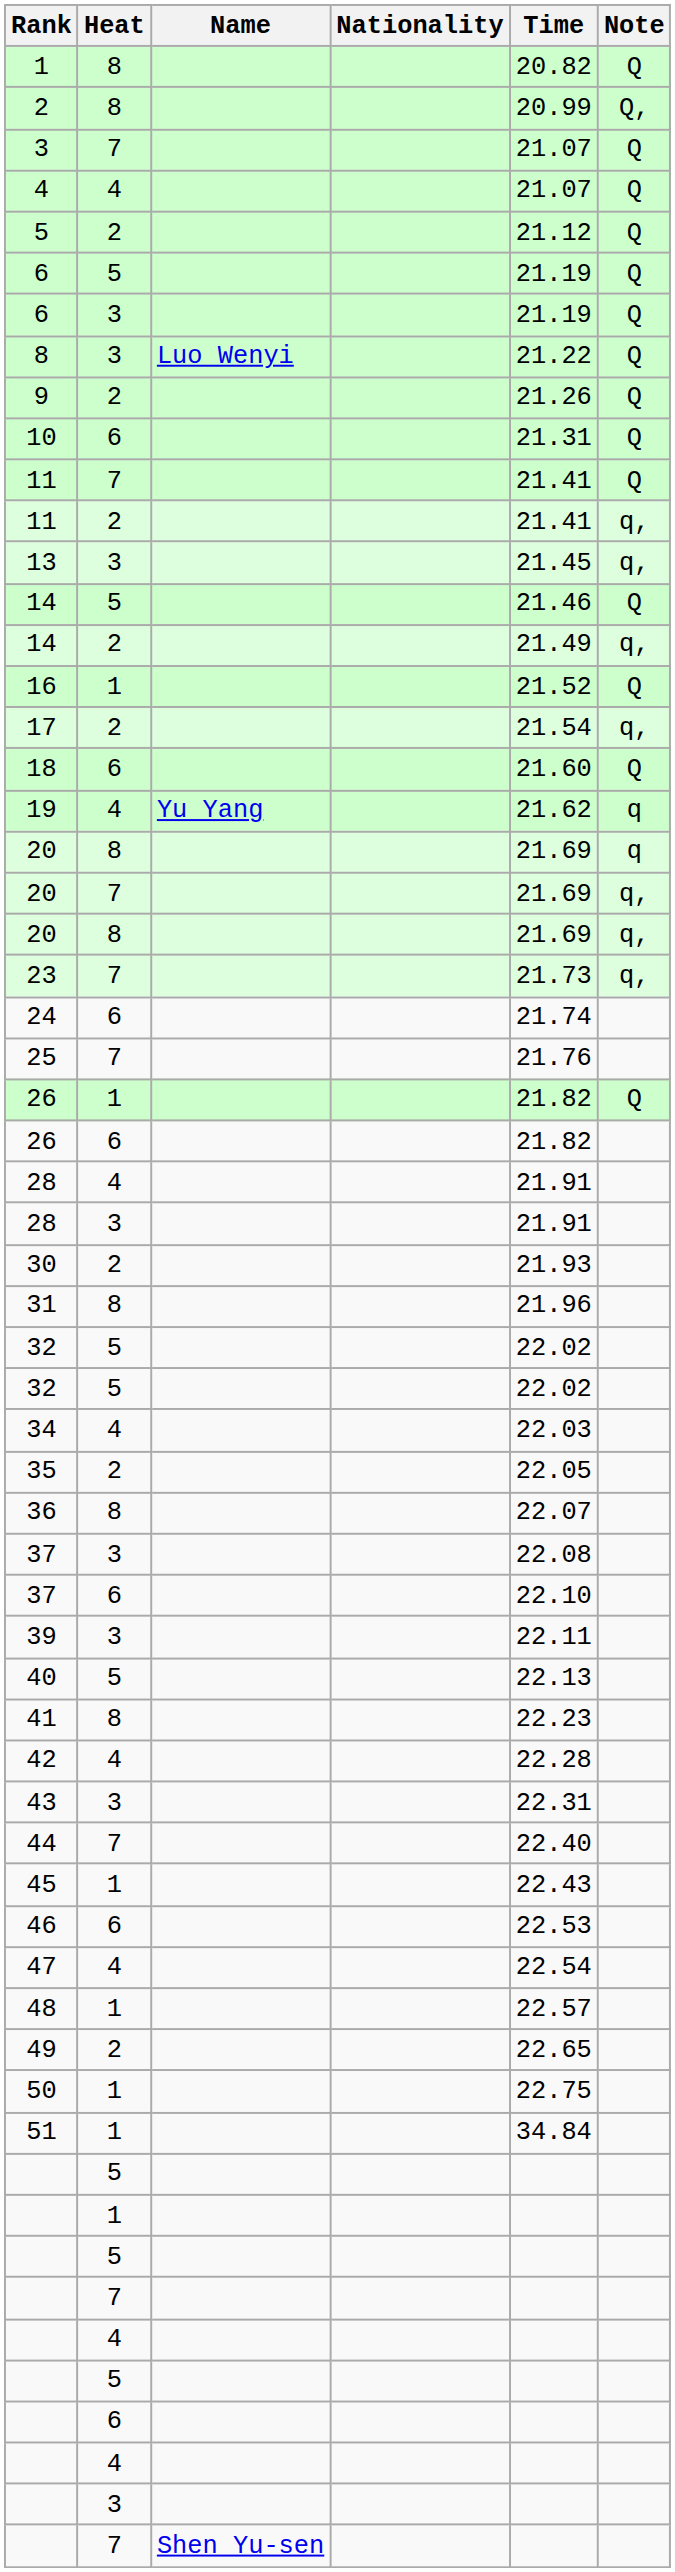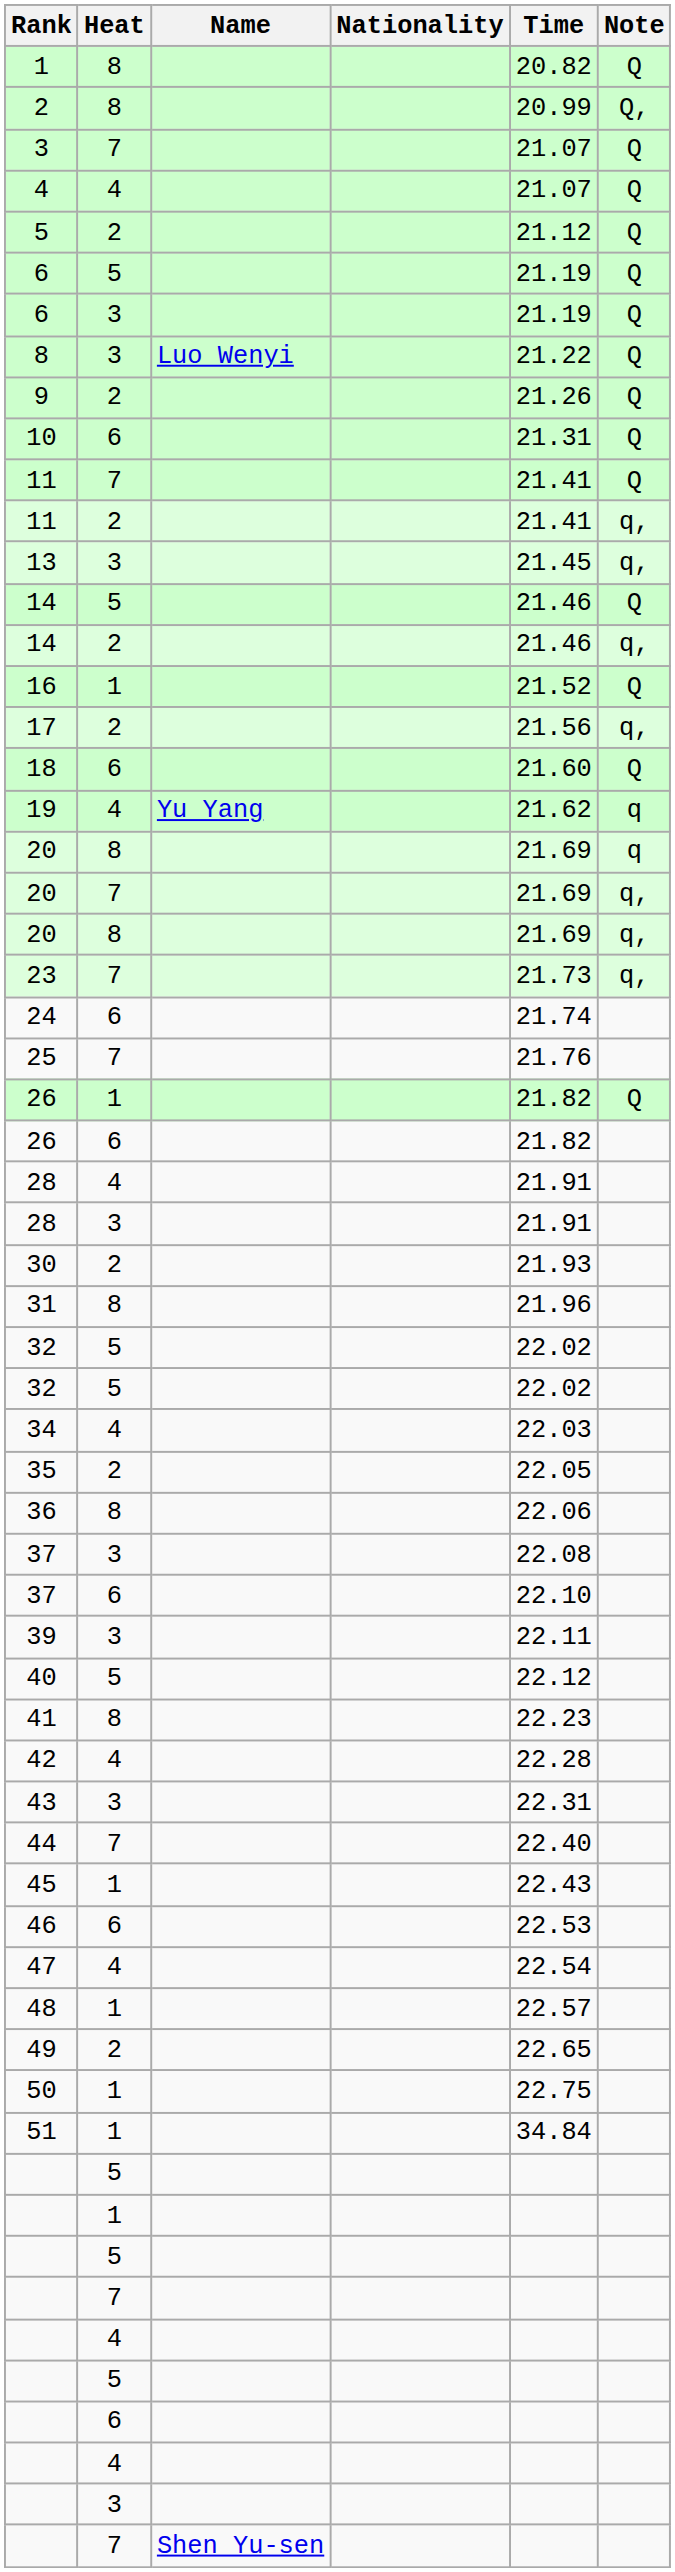 <table class="wikitable sortable" style="text-align:center">
 <tr>
 <th>Rank</th>
 <th>Heat</th>
 <th>Name</th>
 <th>Nationality</th>
 <th>Time</th>
 <th>Note</th>
 </tr>
 <tr bgcolor=ccffcc>
 <td>1</td>
 <td>8</td>
 <td align=left></td>
 <td align=left></td>
 <td>20.82</td>
 <td>Q</td>
 </tr>
 <tr bgcolor=ccffcc>
 <td>2</td>
 <td>8</td>
 <td align=left></td>
 <td align=left></td>
 <td>20.99</td>
 <td>Q, </td>
 </tr>
 <tr bgcolor=ccffcc>
 <td>3</td>
 <td>7</td>
 <td align=left></td>
 <td align=left></td>
 <td>21.07</td>
 <td>Q</td>
 </tr>
 <tr bgcolor=ccffcc>
 <td>4</td>
 <td>4</td>
 <td align=left></td>
 <td align=left></td>
 <td>21.07</td>
 <td>Q</td>
 </tr>
 <tr bgcolor=ccffcc>
 <td>5</td>
 <td>2</td>
 <td align=left></td>
 <td align=left></td>
 <td>21.12</td>
 <td>Q</td>
 </tr>
 <tr bgcolor=ccffcc>
 <td>6</td>
 <td>5</td>
 <td align=left></td>
 <td align=left></td>
 <td>21.19</td>
 <td>Q</td>
 </tr>
 <tr bgcolor=ccffcc>
 <td>6</td>
 <td>3</td>
 <td align=left></td>
 <td align=left></td>
 <td>21.19</td>
 <td>Q</td>
 </tr>
 <tr bgcolor=ccffcc>
 <td>8</td>
 <td>3</td>
 <td align=left><a href='#'>Luo Wenyi</a></td>
 <td align=left></td>
 <td>21.22</td>
 <td>Q</td>
 </tr>
 <tr bgcolor=ccffcc>
 <td>9</td>
 <td>2</td>
 <td align=left></td>
 <td align=left></td>
 <td>21.26</td>
 <td>Q</td>
 </tr>
 <tr bgcolor=ccffcc>
 <td>10</td>
 <td>6</td>
 <td align=left></td>
 <td align=left></td>
 <td>21.31</td>
 <td>Q</td>
 </tr>
 <tr bgcolor=ccffcc>
 <td>11</td>
 <td>7</td>
 <td align=left></td>
 <td align=left></td>
 <td>21.41</td>
 <td>Q</td>
 </tr>
 <tr bgcolor=ddffdd>
 <td>11</td>
 <td>2</td>
 <td align=left></td>
 <td align=left></td>
 <td>21.41</td>
 <td>q, </td>
 </tr>
 <tr bgcolor=ddffdd>
 <td>13</td>
 <td>3</td>
 <td align=left></td>
 <td align=left></td>
 <td>21.45</td>
 <td>q, </td>
 </tr>
 <tr bgcolor=ccffcc>
 <td>14</td>
 <td>5</td>
 <td align=left></td>
 <td align=left></td>
 <td>21.46</td>
 <td>Q</td>
 </tr>
 <tr bgcolor=ddffdd>
 <td>14</td>
 <td>2</td>
 <td align=left></td>
 <td align=left></td>
-<td>21.49</td>
+<td>21.46</td>
 <td>q, </td>
 </tr>
 <tr bgcolor=ccffcc>
 <td>16</td>
 <td>1</td>
 <td align=left></td>
 <td align=left></td>
 <td>21.52</td>
 <td>Q</td>
 </tr>
 <tr bgcolor=ddffdd>
 <td>17</td>
 <td>2</td>
 <td align=left></td>
 <td align=left></td>
-<td>21.54</td>
+<td>21.56</td>
 <td>q, </td>
 </tr>
 <tr bgcolor=ccffcc>
 <td>18</td>
 <td>6</td>
 <td align=left></td>
 <td align=left></td>
 <td>21.60</td>
 <td>Q</td>
 </tr>
 <tr bgcolor=ccffcc>
 <td>19</td>
 <td>4</td>
 <td align=left><a href='#'>Yu Yang</a></td>
 <td align=left></td>
 <td>21.62</td>
 <td>q</td>
 </tr>
 <tr bgcolor=ddffdd>
 <td>20</td>
 <td>8</td>
 <td align=left></td>
 <td align=left></td>
 <td>21.69</td>
 <td>q</td>
 </tr>
 <tr bgcolor=ddffdd>
 <td>20</td>
 <td>7</td>
 <td align=left></td>
 <td align=left></td>
 <td>21.69</td>
 <td>q, </td>
 </tr>
 <tr bgcolor=ddffdd>
 <td>20</td>
 <td>8</td>
 <td align=left></td>
 <td align=left></td>
 <td>21.69</td>
 <td>q, </td>
 </tr>
 <tr bgcolor=ddffdd>
 <td>23</td>
 <td>7</td>
 <td align=left></td>
 <td align=left></td>
 <td>21.73</td>
 <td>q, </td>
 </tr>
 <tr>
 <td>24</td>
 <td>6</td>
 <td align=left></td>
 <td align=left></td>
 <td>21.74</td>
 <td></td>
 </tr>
 <tr>
 <td>25</td>
 <td>7</td>
 <td align=left></td>
 <td align=left></td>
 <td>21.76</td>
 <td></td>
 </tr>
 <tr bgcolor=ccffcc>
 <td>26</td>
 <td>1</td>
 <td align=left></td>
 <td align=left></td>
 <td>21.82</td>
 <td>Q</td>
 </tr>
 <tr>
 <td>26</td>
 <td>6</td>
 <td align=left></td>
 <td align=left></td>
 <td>21.82</td>
 <td></td>
 </tr>
 <tr>
 <td>28</td>
 <td>4</td>
 <td align=left></td>
 <td align=left></td>
 <td>21.91</td>
 <td></td>
 </tr>
 <tr>
 <td>28</td>
 <td>3</td>
 <td align=left></td>
 <td align=left></td>
 <td>21.91</td>
 <td></td>
 </tr>
 <tr>
 <td>30</td>
 <td>2</td>
 <td align=left></td>
 <td align=left></td>
 <td>21.93</td>
 <td></td>
 </tr>
 <tr>
 <td>31</td>
 <td>8</td>
 <td align=left></td>
 <td align=left></td>
 <td>21.96</td>
 <td></td>
 </tr>
 <tr>
 <td>32</td>
 <td>5</td>
 <td align=left></td>
 <td align=left></td>
 <td>22.02</td>
 <td></td>
 </tr>
 <tr>
 <td>32</td>
 <td>5</td>
 <td align=left></td>
 <td align=left></td>
 <td>22.02</td>
 <td></td>
 </tr>
 <tr>
 <td>34</td>
 <td>4</td>
 <td align=left></td>
 <td align=left></td>
 <td>22.03</td>
 <td></td>
 </tr>
 <tr>
 <td>35</td>
 <td>2</td>
 <td align=left></td>
 <td align=left></td>
 <td>22.05</td>
 <td></td>
 </tr>
 <tr>
 <td>36</td>
 <td>8</td>
 <td align=left></td>
 <td align=left></td>
-<td>22.07</td>
+<td>22.06</td>
 <td></td>
 </tr>
 <tr>
 <td>37</td>
 <td>3</td>
 <td align=left></td>
 <td align=left></td>
 <td>22.08</td>
 <td></td>
 </tr>
 <tr>
 <td>37</td>
 <td>6</td>
 <td align=left></td>
 <td align=left></td>
 <td>22.10</td>
 <td></td>
 </tr>
 <tr>
 <td>39</td>
 <td>3</td>
 <td align=left></td>
 <td align=left></td>
 <td>22.11</td>
 <td></td>
 </tr>
 <tr>
 <td>40</td>
 <td>5</td>
 <td align=left></td>
 <td align=left></td>
-<td>22.13</td>
+<td>22.12</td>
 <td></td>
 </tr>
 <tr>
 <td>41</td>
 <td>8</td>
 <td align=left></td>
 <td align=left></td>
 <td>22.23</td>
 <td></td>
 </tr>
 <tr>
 <td>42</td>
 <td>4</td>
 <td align=left></td>
 <td align=left></td>
 <td>22.28</td>
 <td></td>
 </tr>
 <tr>
 <td>43</td>
 <td>3</td>
 <td align=left></td>
 <td align=left></td>
 <td>22.31</td>
 <td></td>
 </tr>
 <tr>
 <td>44</td>
 <td>7</td>
 <td align=left></td>
 <td align=left></td>
 <td>22.40</td>
 <td></td>
 </tr>
 <tr>
 <td>45</td>
 <td>1</td>
 <td align=left></td>
 <td align=left></td>
 <td>22.43</td>
 <td></td>
 </tr>
 <tr>
 <td>46</td>
 <td>6</td>
 <td align=left></td>
 <td align=left></td>
 <td>22.53</td>
 <td></td>
 </tr>
 <tr>
 <td>47</td>
 <td>4</td>
 <td align=left></td>
 <td align=left></td>
 <td>22.54</td>
 <td></td>
 </tr>
 <tr>
 <td>48</td>
 <td>1</td>
 <td align=left></td>
 <td align=left></td>
 <td>22.57</td>
 <td></td>
 </tr>
 <tr>
 <td>49</td>
 <td>2</td>
 <td align=left></td>
 <td align=left></td>
 <td>22.65</td>
 <td></td>
 </tr>
 <tr>
 <td>50</td>
 <td>1</td>
 <td align=left></td>
 <td align=left></td>
 <td>22.75</td>
 <td></td>
 </tr>
 <tr>
 <td>51</td>
 <td>1</td>
 <td align=left></td>
 <td align=left></td>
 <td>34.84</td>
 <td></td>
 </tr>
 <tr>
 <td></td>
 <td>5</td>
 <td align=left></td>
 <td align=left></td>
 <td></td>
 <td></td>
 </tr>
 <tr>
 <td></td>
 <td>1</td>
 <td align=left></td>
 <td align=left></td>
 <td></td>
 <td></td>
 </tr>
 <tr>
 <td></td>
 <td>5</td>
 <td align=left></td>
 <td align=left></td>
 <td></td>
 <td></td>
 </tr>
 <tr>
 <td></td>
 <td>7</td>
 <td align=left></td>
 <td align=left></td>
 <td></td>
 <td></td>
 </tr>
 <tr>
 <td></td>
 <td>4</td>
 <td align=left></td>
 <td align=left></td>
 <td></td>
 <td></td>
 </tr>
 <tr>
 <td></td>
 <td>5</td>
 <td align=left></td>
 <td align=left></td>
 <td></td>
 <td></td>
 </tr>
 <tr>
 <td></td>
 <td>6</td>
 <td align=left></td>
 <td align=left></td>
 <td></td>
 <td></td>
 </tr>
 <tr>
 <td></td>
 <td>4</td>
 <td align=left></td>
 <td align=left></td>
 <td></td>
 <td></td>
 </tr>
 <tr>
 <td></td>
 <td>3</td>
 <td align=left></td>
 <td align=left></td>
 <td></td>
 <td></td>
 </tr>
 <tr>
 <td></td>
 <td>7</td>
 <td align=left><a href='#'>Shen Yu-sen</a></td>
 <td align=left></td>
 <td></td>
 <td></td>
 </tr>
 </table>
